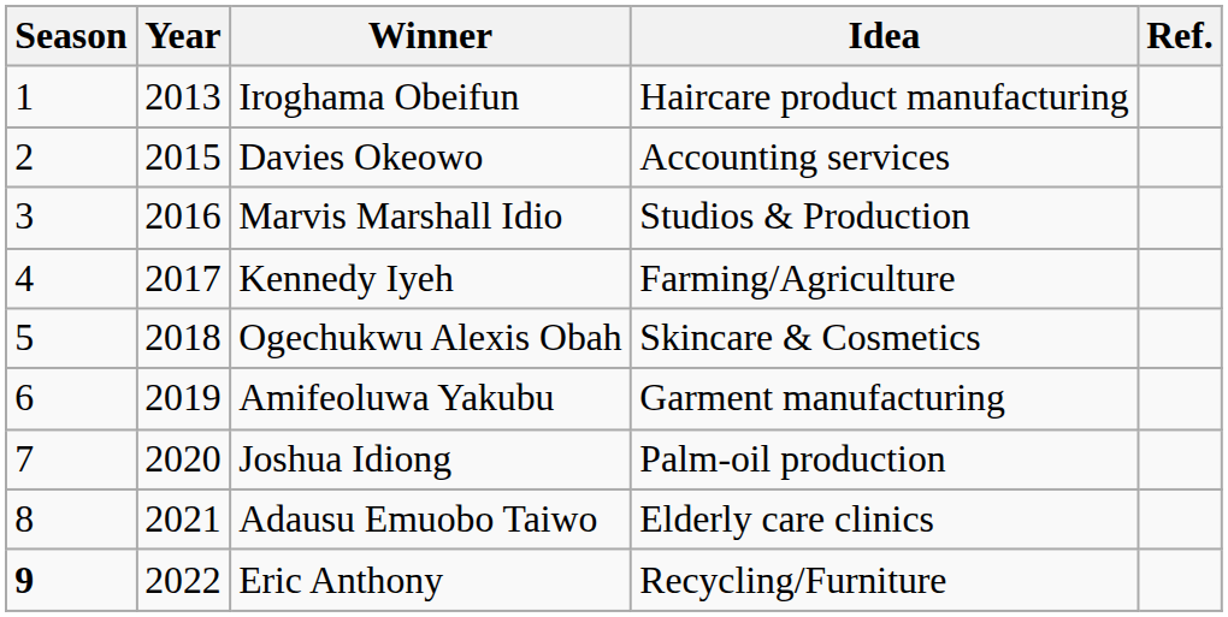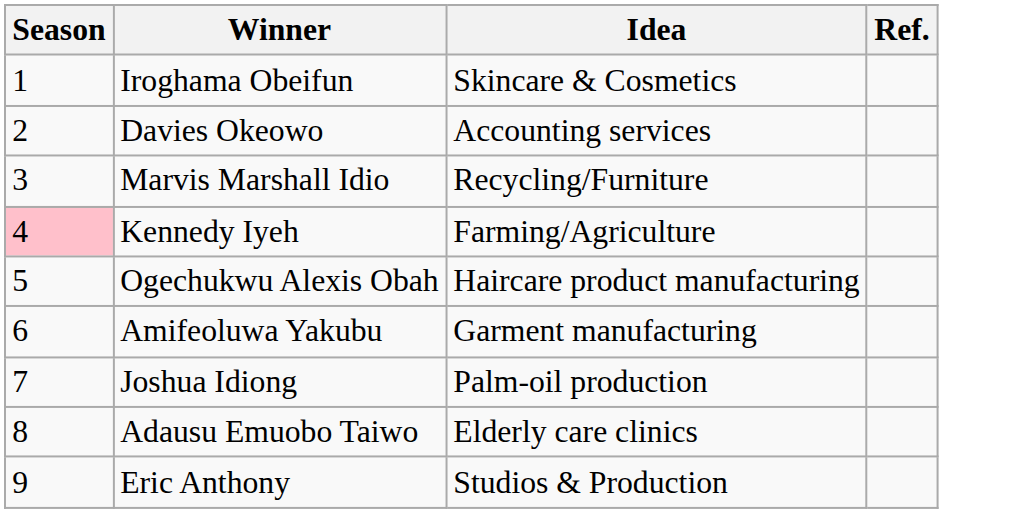 <table class="wikitable">
 <tr>
 <th>Season</th>
-<th>Year</th>
 <th>Winner</th>
 <th>Idea</th>
 <th>Ref.</th>
 </tr>
 <tr>
 <td>1</td>
-<td>2013</td>
 <td>Iroghama Obeifun</td>
-<td>Haircare product manufacturing</td>
+<td>Skincare & Cosmetics</td>
 <td></td>
 </tr>
 <tr>
 <td>2</td>
-<td>2015</td>
 <td>Davies Okeowo</td>
 <td>Accounting services</td>
 <td></td>
 </tr>
 <tr>
 <td>3</td>
-<td>2016</td>
 <td>Marvis Marshall Idio</td>
-<td>Studios & Production</td>
+<td>Recycling/Furniture</td>
 <td></td>
 </tr>
 <tr>
-<td>4</td>
-<td>2017</td>
+<td style="background: pink;">4</td>
 <td>Kennedy Iyeh</td>
 <td>Farming/Agriculture</td>
 <td></td>
 </tr>
 <tr>
 <td>5</td>
-<td>2018</td>
 <td>Ogechukwu Alexis Obah</td>
-<td>Skincare & Cosmetics</td>
+<td>Haircare product manufacturing</td>
 <td></td>
 </tr>
 <tr>
 <td>6</td>
-<td>2019</td>
 <td>Amifeoluwa Yakubu</td>
 <td>Garment manufacturing</td>
 <td></td>
 </tr>
 <tr>
 <td>7</td>
-<td>2020</td>
 <td>Joshua Idiong</td>
 <td>Palm-oil production</td>
 <td></td>
 </tr>
 <tr>
 <td>8</td>
-<td>2021</td>
 <td>Adausu Emuobo Taiwo</td>
 <td>Elderly care clinics</td>
 <td></td>
 </tr>
 <tr>
-<td><strong>9</strong></td>
-<td>2022</td>
+<td>9</td>
 <td>Eric Anthony</td>
-<td>Recycling/Furniture</td>
+<td>Studios & Production</td>
 <td></td>
 </tr>
 </table>
